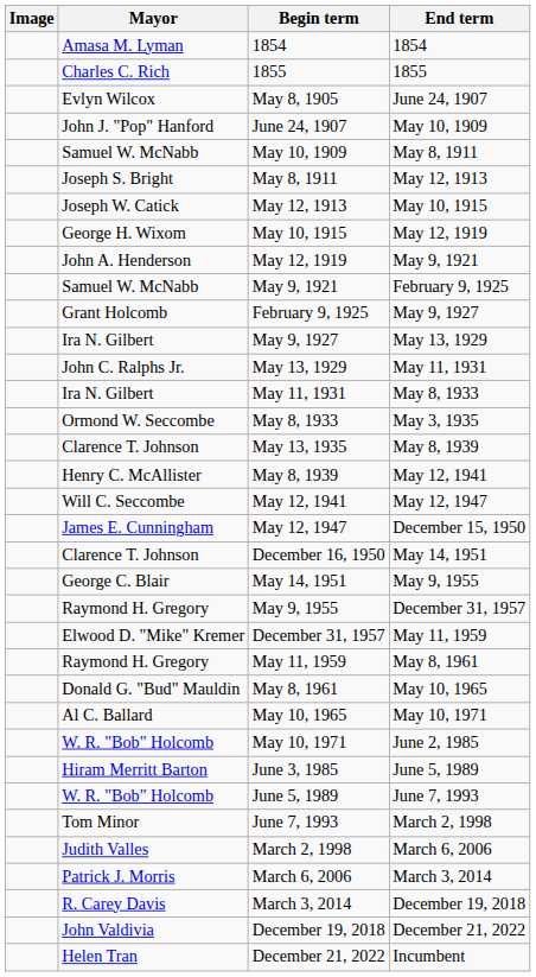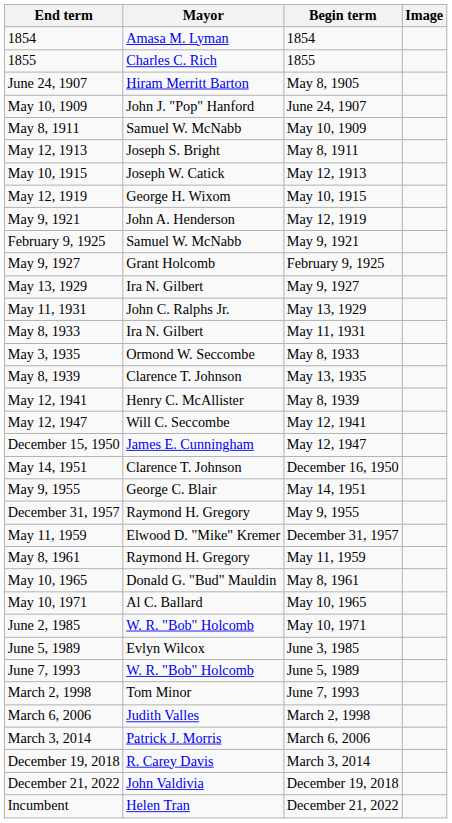 <table class="wikitable">
 <tr>
-<th>Image</th>
+<th>End term</th>
 <th>Mayor</th>
 <th>Begin term</th>
-<th>End term</th>
+<th>Image</th>
 </tr>
 <tr>
-<td></td>
+<td>1854</td>
 <td><a href='#'>Amasa M. Lyman</a></td>
 <td>1854</td>
-<td>1854</td>
+<td></td>
 </tr>
 <tr>
-<td></td>
+<td>1855</td>
 <td><a href='#'>Charles C. Rich</a></td>
 <td>1855</td>
-<td>1855</td>
+<td></td>
 </tr>
 <tr>
+<td>June 24, 1907</td>
+<td><a href='#'>Hiram Merritt Barton</a></td>
+<td>May 8, 1905</td>
 <td></td>
-<td>Evlyn Wilcox</td>
-<td>May 8, 1905</td>
-<td>June 24, 1907</td>
 </tr>
 <tr>
-<td></td>
+<td>May 10, 1909</td>
 <td>John J. "Pop" Hanford</td>
 <td>June 24, 1907</td>
-<td>May 10, 1909</td>
+<td></td>
 </tr>
 <tr>
-<td></td>
+<td>May 8, 1911</td>
 <td>Samuel W. McNabb</td>
 <td>May 10, 1909</td>
-<td>May 8, 1911</td>
+<td></td>
 </tr>
 <tr>
-<td></td>
+<td>May 12, 1913</td>
 <td>Joseph S. Bright</td>
 <td>May 8, 1911</td>
-<td>May 12, 1913</td>
+<td></td>
 </tr>
 <tr>
-<td></td>
+<td>May 10, 1915</td>
 <td>Joseph W. Catick</td>
 <td>May 12, 1913</td>
-<td>May 10, 1915</td>
+<td></td>
 </tr>
 <tr>
-<td></td>
+<td>May 12, 1919</td>
 <td>George H. Wixom</td>
 <td>May 10, 1915</td>
-<td>May 12, 1919</td>
+<td></td>
 </tr>
 <tr>
-<td></td>
+<td>May 9, 1921</td>
 <td>John A. Henderson</td>
 <td>May 12, 1919</td>
-<td>May 9, 1921</td>
+<td></td>
 </tr>
 <tr>
-<td></td>
+<td>February 9, 1925</td>
 <td>Samuel W. McNabb</td>
 <td>May 9, 1921</td>
-<td>February 9, 1925</td>
+<td></td>
 </tr>
 <tr>
-<td></td>
+<td>May 9, 1927</td>
 <td>Grant Holcomb</td>
 <td>February 9, 1925</td>
-<td>May 9, 1927</td>
+<td></td>
 </tr>
 <tr>
-<td></td>
+<td>May 13, 1929</td>
 <td>Ira N. Gilbert</td>
 <td>May 9, 1927</td>
-<td>May 13, 1929</td>
+<td></td>
 </tr>
 <tr>
-<td></td>
+<td>May 11, 1931</td>
 <td>John C. Ralphs Jr.</td>
 <td>May 13, 1929</td>
-<td>May 11, 1931</td>
+<td></td>
 </tr>
 <tr>
-<td></td>
+<td>May 8, 1933</td>
 <td>Ira N. Gilbert</td>
 <td>May 11, 1931</td>
-<td>May 8, 1933</td>
+<td></td>
 </tr>
 <tr>
-<td></td>
+<td>May 3, 1935</td>
 <td>Ormond W. Seccombe</td>
 <td>May 8, 1933</td>
-<td>May 3, 1935</td>
+<td></td>
 </tr>
 <tr>
-<td></td>
+<td>May 8, 1939</td>
 <td>Clarence T. Johnson</td>
 <td>May 13, 1935</td>
-<td>May 8, 1939</td>
+<td></td>
 </tr>
 <tr>
-<td></td>
+<td>May 12, 1941</td>
 <td>Henry C. McAllister</td>
 <td>May 8, 1939</td>
-<td>May 12, 1941</td>
+<td></td>
 </tr>
 <tr>
-<td></td>
+<td>May 12, 1947</td>
 <td>Will C. Seccombe</td>
 <td>May 12, 1941</td>
-<td>May 12, 1947</td>
+<td></td>
 </tr>
 <tr>
-<td></td>
+<td>December 15, 1950</td>
 <td><a href='#'>James E. Cunningham</a></td>
 <td>May 12, 1947</td>
-<td>December 15, 1950</td>
+<td></td>
 </tr>
 <tr>
-<td></td>
+<td>May 14, 1951</td>
 <td>Clarence T. Johnson</td>
 <td>December 16, 1950</td>
-<td>May 14, 1951</td>
+<td></td>
 </tr>
 <tr>
-<td></td>
+<td>May 9, 1955</td>
 <td>George C. Blair</td>
 <td>May 14, 1951</td>
-<td>May 9, 1955</td>
+<td></td>
 </tr>
 <tr>
-<td></td>
+<td>December 31, 1957</td>
 <td>Raymond H. Gregory</td>
 <td>May 9, 1955</td>
-<td>December 31, 1957</td>
+<td></td>
 </tr>
 <tr>
-<td></td>
+<td>May 11, 1959</td>
 <td>Elwood D. "Mike" Kremer</td>
 <td>December 31, 1957</td>
-<td>May 11, 1959</td>
+<td></td>
 </tr>
 <tr>
-<td></td>
+<td>May 8, 1961</td>
 <td>Raymond H. Gregory</td>
 <td>May 11, 1959</td>
-<td>May 8, 1961</td>
+<td></td>
 </tr>
 <tr>
-<td></td>
+<td>May 10, 1965</td>
 <td>Donald G. "Bud" Mauldin</td>
 <td>May 8, 1961</td>
-<td>May 10, 1965</td>
+<td></td>
 </tr>
 <tr>
-<td></td>
+<td>May 10, 1971</td>
 <td>Al C. Ballard</td>
 <td>May 10, 1965</td>
-<td>May 10, 1971</td>
+<td></td>
 </tr>
 <tr>
-<td></td>
+<td>June 2, 1985</td>
 <td><a href='#'>W. R. "Bob" Holcomb</a></td>
 <td>May 10, 1971</td>
-<td>June 2, 1985</td>
+<td></td>
 </tr>
 <tr>
+<td>June 5, 1989</td>
+<td>Evlyn Wilcox</td>
+<td>June 3, 1985</td>
 <td></td>
-<td><a href='#'>Hiram Merritt Barton</a></td>
-<td>June 3, 1985</td>
-<td>June 5, 1989</td>
 </tr>
 <tr>
-<td></td>
+<td>June 7, 1993</td>
 <td><a href='#'>W. R. "Bob" Holcomb</a></td>
 <td>June 5, 1989</td>
-<td>June 7, 1993</td>
+<td></td>
 </tr>
 <tr>
-<td></td>
+<td>March 2, 1998</td>
 <td>Tom Minor</td>
 <td>June 7, 1993</td>
-<td>March 2, 1998</td>
+<td></td>
 </tr>
 <tr>
-<td></td>
+<td>March 6, 2006</td>
 <td><a href='#'>Judith Valles</a></td>
 <td>March 2, 1998</td>
-<td>March 6, 2006</td>
+<td></td>
 </tr>
 <tr>
-<td></td>
+<td>March 3, 2014</td>
 <td><a href='#'>Patrick J. Morris</a></td>
 <td>March 6, 2006</td>
-<td>March 3, 2014</td>
+<td></td>
 </tr>
 <tr>
-<td></td>
+<td>December 19, 2018</td>
 <td><a href='#'>R. Carey Davis</a></td>
 <td>March 3, 2014</td>
-<td>December 19, 2018</td>
+<td></td>
 </tr>
 <tr>
-<td></td>
+<td>December 21, 2022</td>
 <td><a href='#'>John Valdivia</a></td>
 <td>December 19, 2018</td>
-<td>December 21, 2022</td>
+<td></td>
 </tr>
 <tr>
-<td></td>
+<td>Incumbent</td>
 <td><a href='#'>Helen Tran</a></td>
 <td>December 21, 2022</td>
-<td>Incumbent</td>
+<td></td>
 </tr>
 </table>
